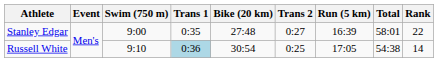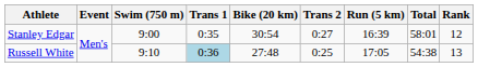 <table class="wikitable" border="1" style="font-size:90%">
 <tr>
 <th>Athlete</th>
 <th>Event</th>
 <th>Swim (750 m)</th>
 <th>Trans 1</th>
 <th>Bike (20 km)</th>
 <th>Trans 2</th>
 <th>Run (5 km)</th>
 <th>Total</th>
 <th>Rank</th>
 </tr>
 <tr align=center>
 <td align=left><a href='#'>Stanley Edgar</a></td>
 <td align=left rowspan=2><a href='#'>Men's</a></td>
 <td>9:00</td>
 <td>0:35</td>
-<td>27:48</td>
+<td>30:54</td>
 <td>0:27</td>
 <td>16:39</td>
 <td>58:01</td>
-<td>22</td>
+<td>12</td>
 </tr>
 <tr align=center>
 <td align=left><a href='#'>Russell White</a></td>
 <td>9:10</td>
 <td style="background: lightblue;">0:36</td>
-<td>30:54</td>
+<td>27:48</td>
 <td>0:25</td>
 <td>17:05</td>
 <td>54:38</td>
-<td>14</td>
+<td>13</td>
 </tr>
 </table>
